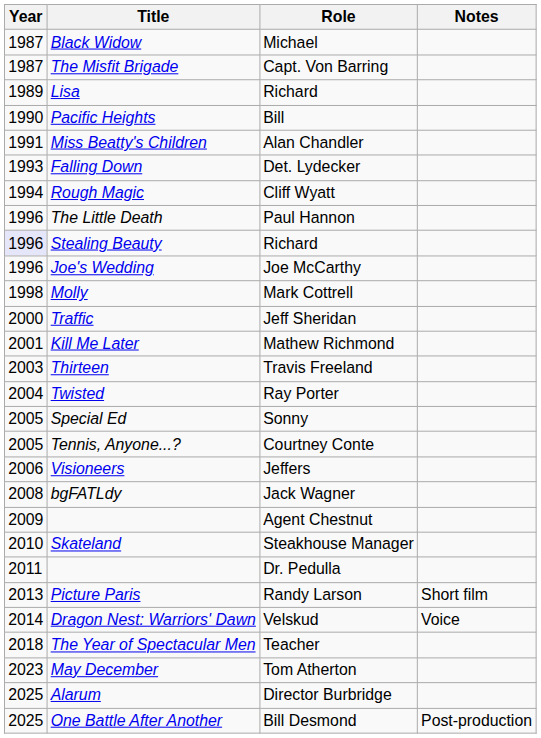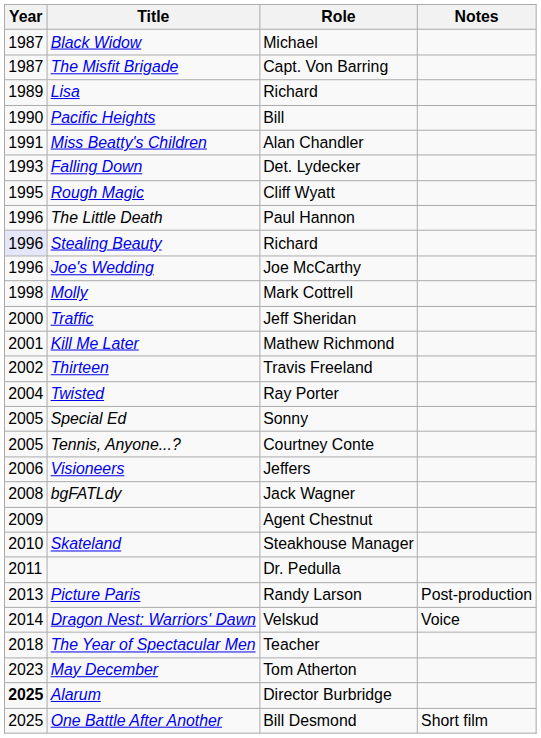 <table class="wikitable sortable">
 <tr>
 <th>Year</th>
 <th>Title</th>
 <th>Role</th>
 <th class="unsortable">Notes</th>
 </tr>
 <tr>
 <td>1987</td>
 <td><em><a href='#'>Black Widow</a></em></td>
 <td>Michael</td>
 <td></td>
 </tr>
 <tr>
 <td>1987</td>
 <td><em><a href='#'>The Misfit Brigade</a></em></td>
 <td>Capt. Von Barring</td>
 <td></td>
 </tr>
 <tr>
 <td>1989</td>
 <td><em><a href='#'>Lisa</a></em></td>
 <td>Richard</td>
 <td></td>
 </tr>
 <tr>
 <td>1990</td>
 <td><em><a href='#'>Pacific Heights</a></em></td>
 <td>Bill</td>
 <td></td>
 </tr>
 <tr>
 <td>1991</td>
 <td><em><a href='#'>Miss Beatty's Children</a></em></td>
 <td>Alan Chandler</td>
 <td></td>
 </tr>
 <tr>
 <td>1993</td>
 <td><em><a href='#'>Falling Down</a></em></td>
 <td>Det. Lydecker</td>
 <td></td>
 </tr>
 <tr>
-<td>1994</td>
+<td>1995</td>
 <td><em><a href='#'>Rough Magic</a></em></td>
 <td>Cliff Wyatt</td>
 <td></td>
 </tr>
 <tr>
 <td>1996</td>
 <td><em>The Little Death</em></td>
 <td>Paul Hannon</td>
 <td></td>
 </tr>
 <tr>
 <td style="background: lavender;">1996</td>
 <td><em><a href='#'>Stealing Beauty</a></em></td>
 <td>Richard</td>
 <td></td>
 </tr>
 <tr>
 <td>1996</td>
 <td><em><a href='#'>Joe's Wedding</a></em></td>
 <td>Joe McCarthy</td>
 <td></td>
 </tr>
 <tr>
 <td>1998</td>
 <td><em><a href='#'>Molly</a></em></td>
 <td>Mark Cottrell</td>
 <td></td>
 </tr>
 <tr>
 <td>2000</td>
 <td><em><a href='#'>Traffic</a></em></td>
 <td>Jeff Sheridan</td>
 <td></td>
 </tr>
 <tr>
 <td>2001</td>
 <td><em><a href='#'>Kill Me Later</a></em></td>
 <td>Mathew Richmond</td>
 <td></td>
 </tr>
 <tr>
-<td>2003</td>
+<td>2002</td>
 <td><em><a href='#'>Thirteen</a></em></td>
 <td>Travis Freeland</td>
 <td></td>
 </tr>
 <tr>
 <td>2004</td>
 <td><em><a href='#'>Twisted</a></em></td>
 <td>Ray Porter</td>
 <td></td>
 </tr>
 <tr>
 <td>2005</td>
 <td><em>Special Ed</em></td>
 <td>Sonny</td>
 <td></td>
 </tr>
 <tr>
 <td>2005</td>
 <td><em>Tennis, Anyone...?</em></td>
 <td>Courtney Conte</td>
 <td></td>
 </tr>
 <tr>
 <td>2006</td>
 <td><em><a href='#'>Visioneers</a></em></td>
 <td>Jeffers</td>
 <td></td>
 </tr>
 <tr>
 <td>2008</td>
 <td><em>bgFATLdy</em></td>
 <td>Jack Wagner</td>
 <td></td>
 </tr>
 <tr>
 <td>2009</td>
 <td><em></em></td>
 <td>Agent Chestnut</td>
 <td></td>
 </tr>
 <tr>
 <td>2010</td>
 <td><em><a href='#'>Skateland</a></em></td>
 <td>Steakhouse Manager</td>
 <td></td>
 </tr>
 <tr>
 <td>2011</td>
 <td><em></em></td>
 <td>Dr. Pedulla</td>
 <td></td>
 </tr>
 <tr>
 <td>2013</td>
 <td><em><a href='#'>Picture Paris</a></em></td>
 <td>Randy Larson</td>
-<td>Short film</td>
+<td>Post-production</td>
 </tr>
 <tr>
 <td>2014</td>
 <td><em><a href='#'>Dragon Nest: Warriors' Dawn</a></em></td>
 <td>Velskud</td>
 <td>Voice</td>
 </tr>
 <tr>
 <td>2018</td>
 <td><em><a href='#'>The Year of Spectacular Men</a></em></td>
 <td>Teacher</td>
 <td></td>
 </tr>
 <tr>
 <td>2023</td>
 <td><em><a href='#'>May December</a></em></td>
 <td>Tom Atherton</td>
 <td></td>
 </tr>
 <tr>
-<td>2025</td>
+<td><strong>2025</strong></td>
 <td><em><a href='#'>Alarum</a></em></td>
 <td>Director Burbridge</td>
 <td></td>
 </tr>
 <tr>
 <td>2025</td>
 <td><em><a href='#'>One Battle After Another</a></em></td>
 <td>Bill Desmond</td>
-<td>Post-production</td>
+<td>Short film</td>
 </tr>
 </table>
